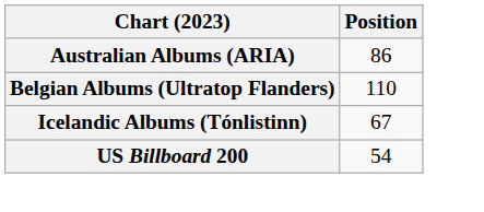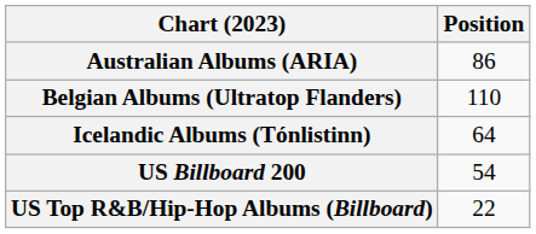 <table class="wikitable sortable plainrowheaders" style="text-align:center">
 <tr>
 <th scope="col">Chart (2023)</th>
 <th scope="col">Position</th>
 </tr>
 <tr>
 <th scope="row">Australian Albums (ARIA)</th>
 <td>86</td>
 </tr>
 <tr>
 <th scope="row">Belgian Albums (Ultratop Flanders)</th>
 <td>110</td>
 </tr>
 <tr>
 <th scope="row">Icelandic Albums (Tónlistinn)</th>
-<td>67</td>
+<td>64</td>
 </tr>
 <tr>
 <th scope="row">US <em>Billboard</em> 200</th>
 <td>54</td>
 </tr>
+<tr>
+<th scope="row">US Top R&B/Hip-Hop Albums (<em>Billboard</em>)</th>
+<td>22</td>
+</tr>
 </table>
